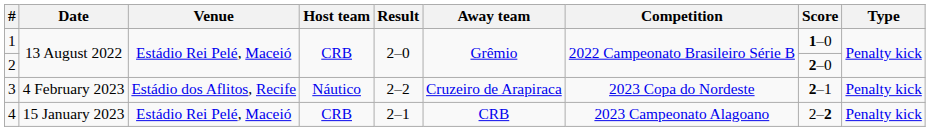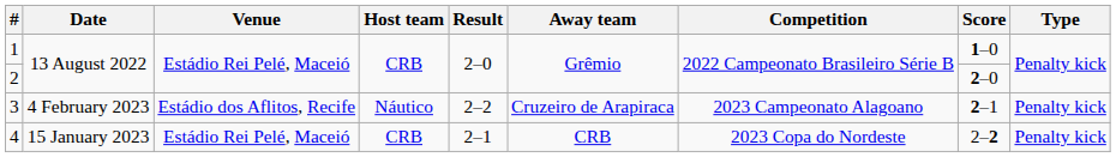 <table class="wikitable sortable" style="text-align:center">
 <tr>
 <th>#</th>
 <th>Date</th>
 <th>Venue</th>
 <th>Host team</th>
 <th>Result</th>
 <th>Away team</th>
 <th>Competition</th>
 <th>Score</th>
 <th>Type</th>
 </tr>
 <tr>
 <td>1</td>
 <td rowspan=2>13 August 2022</td>
 <td rowspan=2><a href='#'>Estádio Rei Pelé</a>, <a href='#'>Maceió</a></td>
 <td rowspan=2><a href='#'>CRB</a></td>
 <td rowspan=2>2–0</td>
 <td rowspan=2><a href='#'>Grêmio</a></td>
 <td rowspan=2><a href='#'>2022 Campeonato Brasileiro Série B</a></td>
 <td><strong>1</strong>–0</td>
 <td rowspan=2><a href='#'>Penalty kick</a></td>
 </tr>
 <tr>
 <td>2</td>
 <td><strong>2</strong>–0</td>
 </tr>
 <tr>
 <td>3</td>
 <td>4 February 2023</td>
 <td><a href='#'>Estádio dos Aflitos</a>, <a href='#'>Recife</a></td>
 <td><a href='#'>Náutico</a></td>
 <td>2–2</td>
 <td><a href='#'>Cruzeiro de Arapiraca</a></td>
-<td><a href='#'>2023 Copa do Nordeste</a></td>
+<td><a href='#'>2023 Campeonato Alagoano</a></td>
 <td><strong>2</strong>–1</td>
 <td><a href='#'>Penalty kick</a></td>
 </tr>
 <tr>
 <td>4</td>
 <td>15 January 2023</td>
 <td><a href='#'>Estádio Rei Pelé</a>, <a href='#'>Maceió</a></td>
 <td><a href='#'>CRB</a></td>
 <td>2–1</td>
 <td><a href='#'>CRB</a></td>
-<td><a href='#'>2023 Campeonato Alagoano</a></td>
+<td><a href='#'>2023 Copa do Nordeste</a></td>
 <td>2–<strong>2</strong></td>
 <td><a href='#'>Penalty kick</a></td>
 </tr>
 </table>
